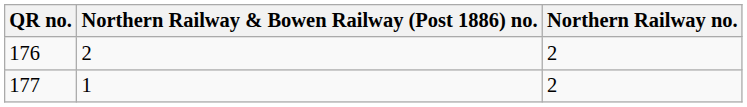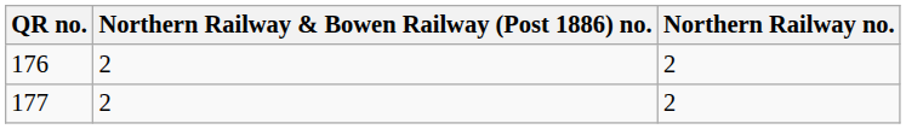 <table class="wikitable">
 <tr>
 <th>QR no.</th>
 <th>Northern Railway & Bowen Railway (Post 1886) no.</th>
 <th>Northern Railway no.</th>
 </tr>
 <tr>
 <td>176</td>
 <td>2</td>
 <td>2</td>
 </tr>
 <tr>
 <td>177</td>
-<td>1</td>
+<td>2</td>
 <td>2</td>
 </tr>
 </table>
